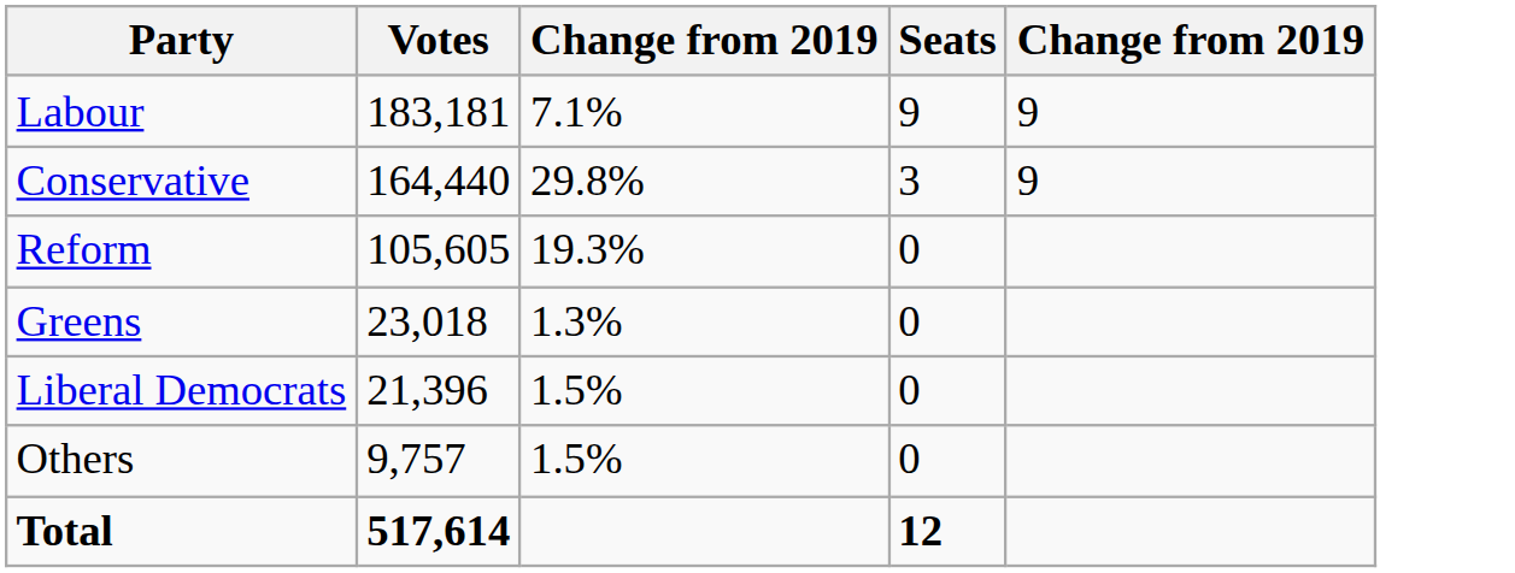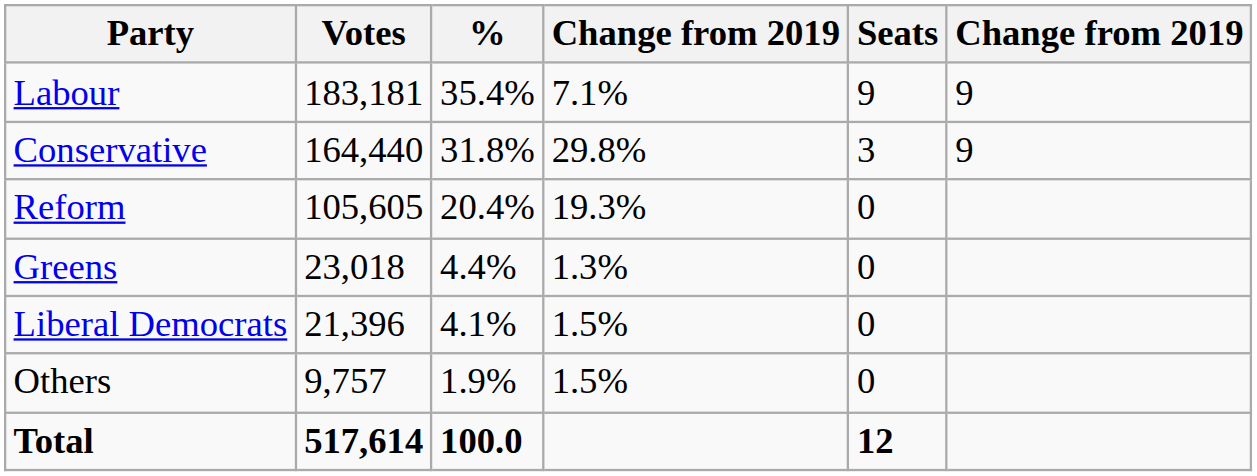 <table class="wikitable">
 <tr>
 <th>Party</th>
 <th>Votes</th>
+<th>%</th>
 <th>Change from 2019</th>
 <th>Seats</th>
 <th>Change from 2019</th>
 </tr>
 <tr>
 <td><a href='#'>Labour</a></td>
 <td>183,181</td>
+<td>35.4%</td>
 <td>7.1%</td>
 <td>9</td>
 <td>9</td>
 </tr>
 <tr>
 <td><a href='#'>Conservative</a></td>
 <td>164,440</td>
+<td>31.8%</td>
 <td>29.8%</td>
 <td>3</td>
 <td>9</td>
 </tr>
 <tr>
 <td><a href='#'>Reform</a></td>
 <td>105,605</td>
+<td>20.4%</td>
 <td>19.3%</td>
 <td>0</td>
 <td></td>
 </tr>
 <tr>
 <td><a href='#'>Greens</a></td>
 <td>23,018</td>
+<td>4.4%</td>
 <td>1.3%</td>
 <td>0</td>
 <td></td>
 </tr>
 <tr>
 <td><a href='#'>Liberal Democrats</a></td>
 <td>21,396</td>
+<td>4.1%</td>
 <td>1.5%</td>
 <td>0</td>
 <td></td>
 </tr>
 <tr>
 <td>Others</td>
 <td>9,757</td>
+<td>1.9%</td>
 <td>1.5%</td>
 <td>0</td>
 <td></td>
 </tr>
 <tr>
 <td><strong>Total</strong></td>
 <td><strong>517,614</strong></td>
+<td><strong>100.0</strong></td>
 <td></td>
 <td><strong>12</strong></td>
 <td></td>
 </tr>
 </table>
